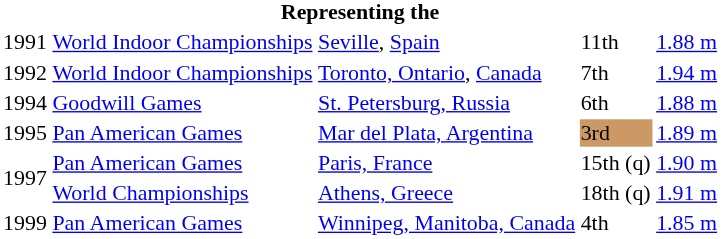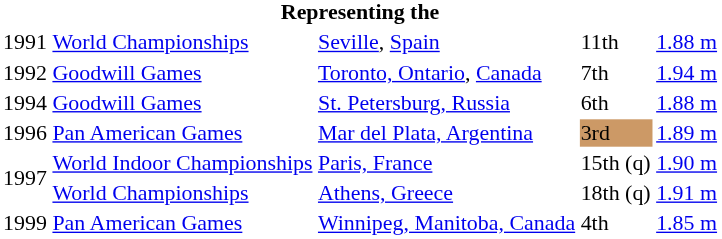 <table>
 <tr>
 <th colspan="6">Representing the </th>
 </tr>
 <tr>
 <td>1991</td>
-<td><a href='#'>World Indoor Championships</a></td>
+<td><a href='#'>World Championships</a></td>
 <td><a href='#'>Seville</a>, <a href='#'>Spain</a></td>
 <td>11th</td>
 <td><a href='#'>1.88 m</a></td>
 </tr>
 <tr>
 <td>1992</td>
-<td><a href='#'>World Indoor Championships</a></td>
+<td><a href='#'>Goodwill Games</a></td>
 <td><a href='#'>Toronto, Ontario</a>, <a href='#'>Canada</a></td>
 <td>7th</td>
 <td><a href='#'>1.94 m</a></td>
 </tr>
 <tr>
 <td>1994</td>
 <td><a href='#'>Goodwill Games</a></td>
 <td><a href='#'>St. Petersburg, Russia</a></td>
 <td>6th</td>
 <td><a href='#'>1.88 m</a></td>
 </tr>
 <tr>
-<td>1995</td>
+<td>1996</td>
 <td><a href='#'>Pan American Games</a></td>
 <td><a href='#'>Mar del Plata, Argentina</a></td>
 <td bgcolor=cc9966>3rd</td>
 <td><a href='#'>1.89 m</a></td>
 </tr>
 <tr>
 <td rowspan=2>1997</td>
-<td><a href='#'>Pan American Games</a></td>
+<td><a href='#'>World Indoor Championships</a></td>
 <td><a href='#'>Paris, France</a></td>
 <td>15th (q)</td>
 <td><a href='#'>1.90 m</a></td>
 </tr>
 <tr>
 <td><a href='#'>World Championships</a></td>
 <td><a href='#'>Athens, Greece</a></td>
 <td>18th (q)</td>
 <td><a href='#'>1.91 m</a></td>
 </tr>
 <tr>
 <td>1999</td>
 <td><a href='#'>Pan American Games</a></td>
 <td><a href='#'>Winnipeg, Manitoba, Canada</a></td>
 <td>4th</td>
 <td><a href='#'>1.85 m</a></td>
 </tr>
 </table>
